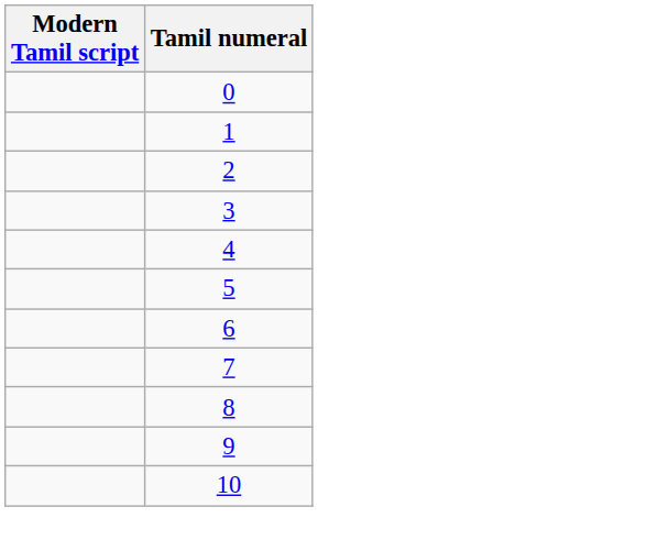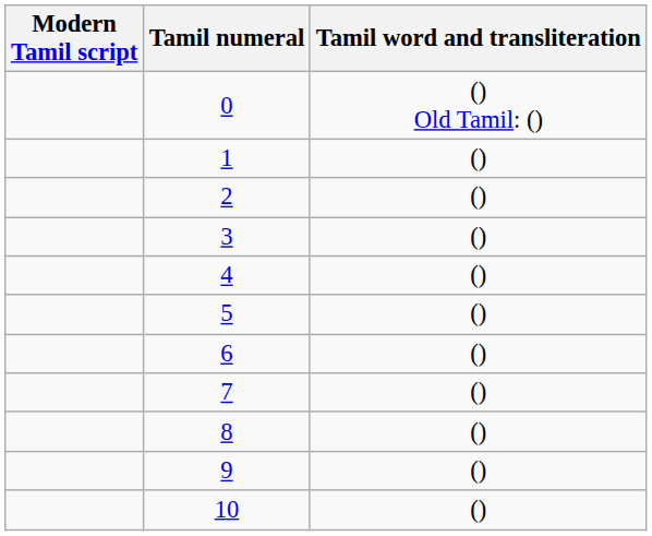 <table class=wikitable style="text-align:center;">
 <tr>
 <th>Modern<br><a href='#'>Tamil script</a></th>
 <th>Tamil numeral</th>
+<th>Tamil word and transliteration</th>
 </tr>
 <tr>
 <td style="font-size:160%;line-height:normal"></td>
 <td><a href='#'>0</a></td>
+<td> ()<br><a href='#'>Old Tamil</a>:  ()</td>
 </tr>
 <tr>
 <td style="font-size:160%;line-height:normal"></td>
 <td><a href='#'>1</a></td>
+<td> ()</td>
 </tr>
 <tr>
 <td style="font-size:160%;line-height:normal"></td>
 <td><a href='#'>2</a></td>
+<td> ()</td>
 </tr>
 <tr>
 <td style="font-size:160%;line-height:normal"></td>
 <td><a href='#'>3</a></td>
+<td> ()</td>
 </tr>
 <tr>
 <td style="font-size:160%;line-height:normal"></td>
 <td><a href='#'>4</a></td>
+<td> ()</td>
 </tr>
 <tr>
 <td style="font-size:160%;line-height:normal"></td>
 <td><a href='#'>5</a></td>
+<td> ()</td>
 </tr>
 <tr>
 <td style="font-size:160%;line-height:normal"></td>
 <td><a href='#'>6</a></td>
+<td> ()</td>
 </tr>
 <tr>
 <td style="font-size:160%;line-height:normal"></td>
 <td><a href='#'>7</a></td>
+<td> ()</td>
 </tr>
 <tr>
 <td style="font-size:160%;line-height:normal"></td>
 <td><a href='#'>8</a></td>
+<td> ()</td>
 </tr>
 <tr>
 <td style="font-size:160%;line-height:normal"></td>
 <td><a href='#'>9</a></td>
+<td> ()</td>
 </tr>
 <tr>
 <td style="font-size:160%;line-height:normal"></td>
 <td><a href='#'>10</a></td>
+<td> ()</td>
 </tr>
 </table>
